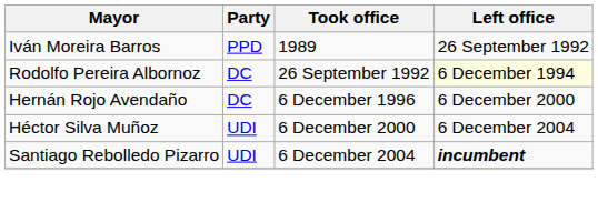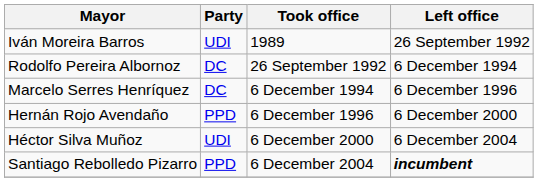 <table class="wikitable" border="1" align="center">
 <tr bgcolor="#ececec">
 <th>Mayor</th>
 <th>Party</th>
 <th>Took office</th>
 <th>Left office</th>
 </tr>
 <tr>
 <td>Iván Moreira Barros</td>
-<td><a href='#'>PPD</a></td>
+<td><a href='#'>UDI</a></td>
 <td>1989</td>
 <td>26 September 1992</td>
 </tr>
 <tr>
 <td>Rodolfo Pereira Albornoz</td>
 <td><a href='#'>DC</a></td>
 <td>26 September 1992</td>
-<td style="background: lightyellow;">6 December 1994</td>
+<td>6 December 1994</td>
+</tr>
+<tr>
+<td>Marcelo Serres Henríquez</td>
+<td><a href='#'>DC</a></td>
+<td>6 December 1994</td>
+<td>6 December 1996</td>
 </tr>
 <tr>
 <td>Hernán Rojo Avendaño</td>
-<td><a href='#'>DC</a></td>
+<td><a href='#'>PPD</a></td>
 <td>6 December 1996</td>
 <td>6 December 2000</td>
 </tr>
 <tr>
 <td>Héctor Silva Muñoz</td>
 <td><a href='#'>UDI</a></td>
 <td>6 December 2000</td>
 <td>6 December 2004</td>
 </tr>
 <tr>
 <td>Santiago Rebolledo Pizarro</td>
-<td><a href='#'>UDI</a></td>
+<td><a href='#'>PPD</a></td>
 <td>6 December 2004</td>
 <td><strong><em>incumbent</em></strong></td>
 </tr>
 <tr>
 </tr>
 </table>
